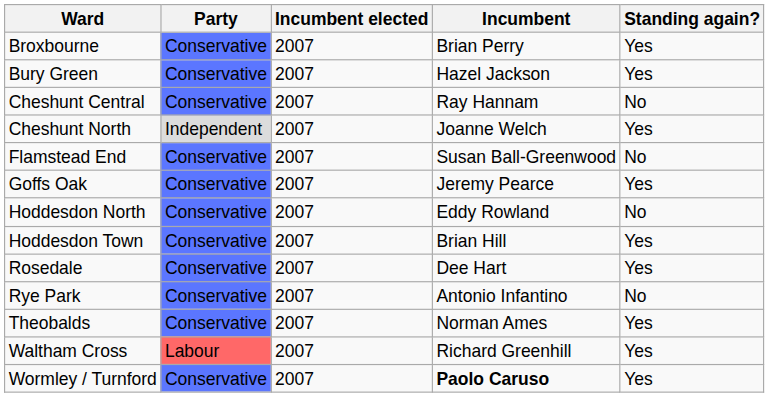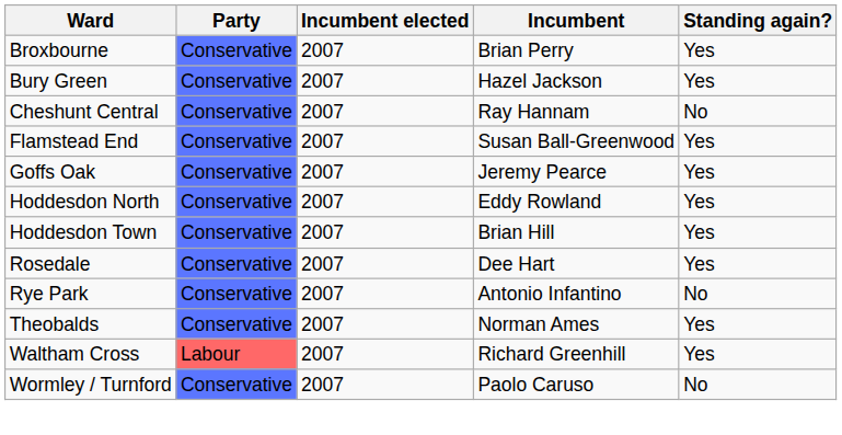 <table class="wikitable" style="font-size: 95%;">
 <tr>
 <th>Ward</th>
 <th>Party</th>
 <th>Incumbent elected</th>
 <th>Incumbent</th>
 <th>Standing again?</th>
 </tr>
 <tr>
 <td>Broxbourne</td>
 <td bgcolor="5B76FF">Conservative</td>
 <td>2007</td>
 <td>Brian Perry</td>
 <td>Yes</td>
 </tr>
 <tr>
 <td>Bury Green</td>
 <td bgcolor="5B76FF">Conservative</td>
 <td>2007</td>
 <td>Hazel Jackson</td>
 <td>Yes</td>
 </tr>
 <tr>
 <td>Cheshunt Central</td>
 <td bgcolor="5B76FF">Conservative</td>
 <td>2007</td>
 <td>Ray Hannam</td>
 <td>No</td>
 </tr>
 <tr>
-<td>Cheshunt North</td>
-<td bgcolor="DCDCDC">Independent</td>
-<td>2007</td>
-<td>Joanne Welch</td>
-<td>Yes</td>
-</tr>
-<tr>
 <td>Flamstead End</td>
 <td bgcolor="5B76FF">Conservative</td>
 <td>2007</td>
 <td>Susan Ball-Greenwood</td>
-<td>No</td>
+<td>Yes</td>
 </tr>
 <tr>
 <td>Goffs Oak</td>
 <td bgcolor="5B76FF">Conservative</td>
 <td>2007</td>
 <td>Jeremy Pearce</td>
 <td>Yes</td>
 </tr>
 <tr>
 <td>Hoddesdon North</td>
 <td bgcolor="5B76FF">Conservative</td>
 <td>2007</td>
 <td>Eddy Rowland</td>
-<td>No</td>
+<td>Yes</td>
 </tr>
 <tr>
 <td>Hoddesdon Town</td>
 <td bgcolor="5B76FF">Conservative</td>
 <td>2007</td>
 <td>Brian Hill</td>
 <td>Yes</td>
 </tr>
 <tr>
 <td>Rosedale</td>
 <td bgcolor="5B76FF">Conservative</td>
 <td>2007</td>
 <td>Dee Hart</td>
 <td>Yes</td>
 </tr>
 <tr>
 <td>Rye Park</td>
 <td bgcolor="5B76FF">Conservative</td>
 <td>2007</td>
 <td>Antonio Infantino</td>
 <td>No</td>
 </tr>
 <tr>
 <td>Theobalds</td>
 <td bgcolor="5B76FF">Conservative</td>
 <td>2007</td>
 <td>Norman Ames</td>
 <td>Yes</td>
 </tr>
 <tr>
 <td>Waltham Cross</td>
 <td bgcolor="FF6868">Labour</td>
 <td>2007</td>
 <td>Richard Greenhill</td>
 <td>Yes</td>
 </tr>
 <tr>
 <td>Wormley / Turnford</td>
 <td bgcolor="5B76FF">Conservative</td>
 <td>2007</td>
-<td><strong>Paolo Caruso</strong></td>
-<td>Yes</td>
+<td>Paolo Caruso</td>
+<td>No</td>
 </tr>
 </table>
